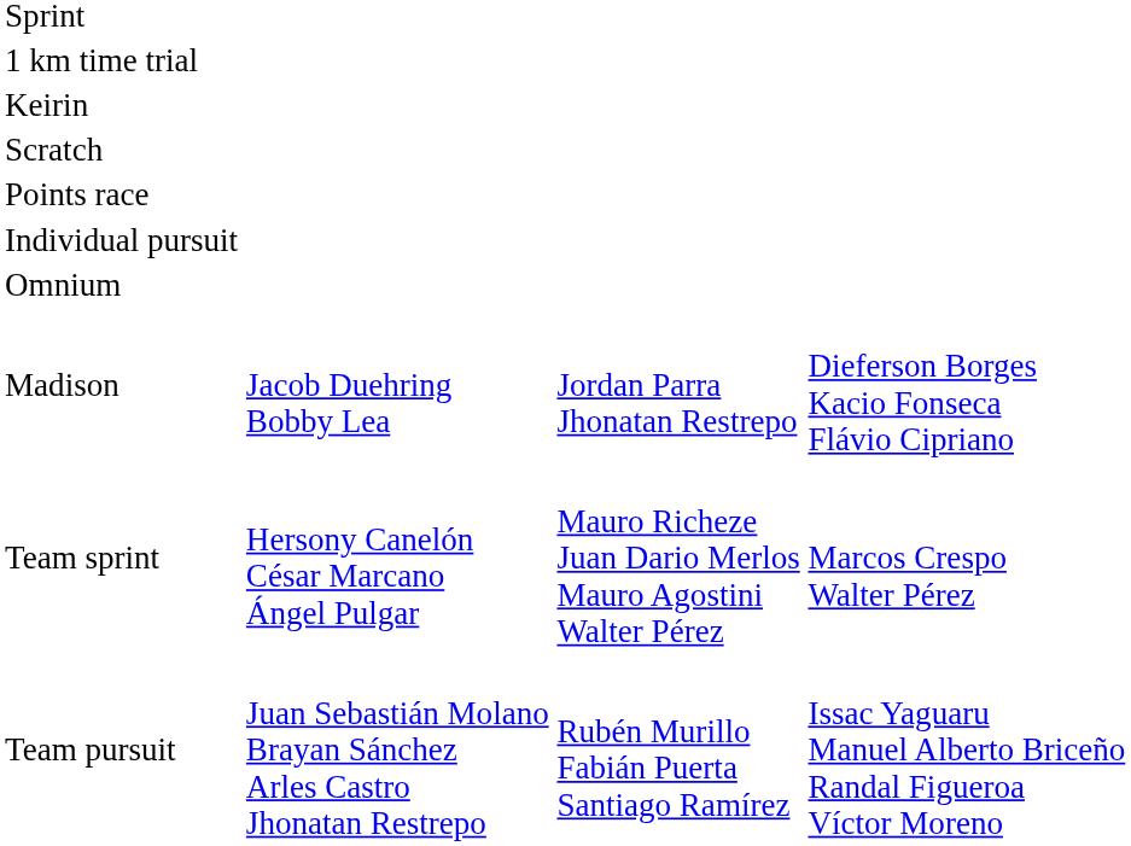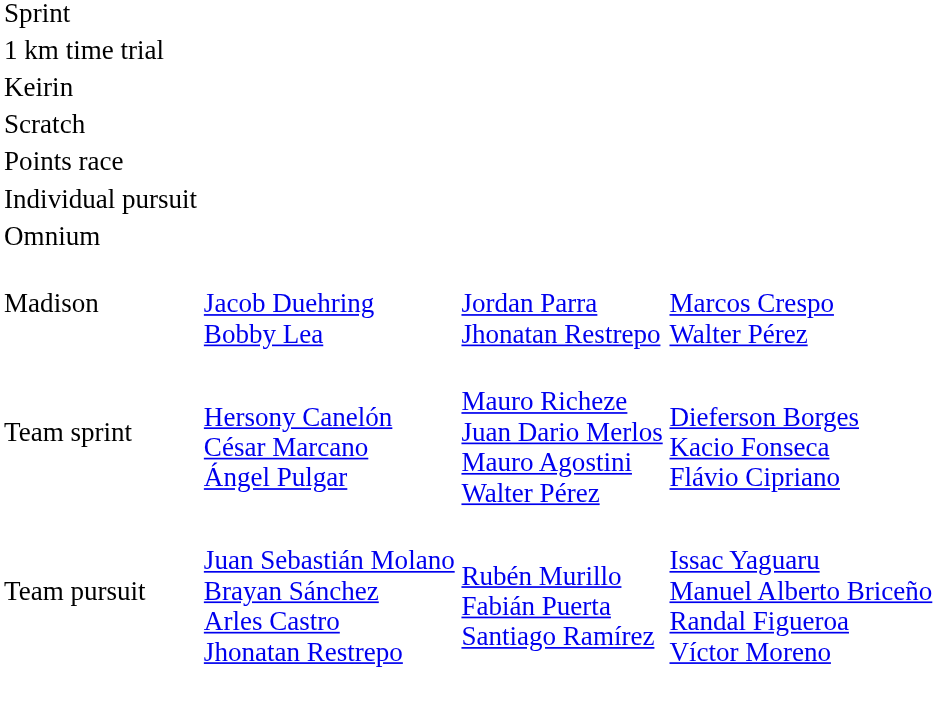 <table>
 <tr>
 <td>Sprint</td>
 <td></td>
 <td></td>
 <td></td>
 </tr>
 <tr>
 <td>1 km time trial</td>
 <td></td>
 <td></td>
 <td></td>
 </tr>
 <tr>
 <td>Keirin</td>
 <td></td>
 <td></td>
 <td></td>
 </tr>
 <tr>
 <td>Scratch</td>
 <td></td>
 <td></td>
 <td></td>
 </tr>
 <tr>
 <td>Points race</td>
 <td></td>
 <td></td>
 <td></td>
 </tr>
 <tr>
 <td>Individual pursuit</td>
 <td></td>
 <td></td>
 <td></td>
 </tr>
 <tr>
 <td>Omnium</td>
 <td></td>
 <td></td>
 <td></td>
 </tr>
 <tr>
 <td>Madison</td>
 <td><br><a href='#'>Jacob Duehring</a><br><a href='#'>Bobby Lea</a></td>
 <td><br><a href='#'>Jordan Parra</a><br><a href='#'>Jhonatan Restrepo</a></td>
-<td><br><a href='#'>Dieferson Borges</a><br><a href='#'>Kacio Fonseca</a><br><a href='#'>Flávio Cipriano</a></td>
+<td><br><a href='#'>Marcos Crespo</a><br><a href='#'>Walter Pérez</a></td>
 </tr>
 <tr>
 <td>Team sprint</td>
 <td><br><a href='#'>Hersony Canelón</a><br><a href='#'>César Marcano</a><br><a href='#'>Ángel Pulgar</a></td>
 <td><br><a href='#'>Mauro Richeze</a><br><a href='#'>Juan Dario Merlos</a><br><a href='#'>Mauro Agostini</a><br><a href='#'>Walter Pérez</a></td>
-<td><br><a href='#'>Marcos Crespo</a><br><a href='#'>Walter Pérez</a></td>
+<td><br><a href='#'>Dieferson Borges</a><br><a href='#'>Kacio Fonseca</a><br><a href='#'>Flávio Cipriano</a></td>
 </tr>
 <tr>
 <td>Team pursuit</td>
 <td><br><a href='#'>Juan Sebastián Molano</a><br><a href='#'>Brayan Sánchez</a><br><a href='#'>Arles Castro</a><br><a href='#'>Jhonatan Restrepo</a></td>
 <td><br><a href='#'>Rubén Murillo</a><br><a href='#'>Fabián Puerta</a><br><a href='#'>Santiago Ramírez</a></td>
 <td><br><a href='#'>Issac Yaguaru</a><br><a href='#'>Manuel Alberto Briceño</a><br><a href='#'>Randal Figueroa</a><br><a href='#'>Víctor Moreno</a></td>
 </tr>
 </table>
